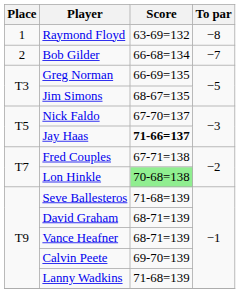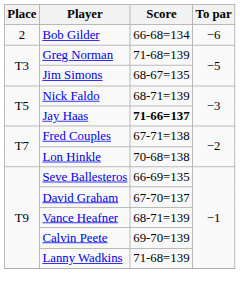 <table class="wikitable">
 <tr>
 <th>Place</th>
 <th>Player</th>
 <th>Score</th>
 <th>To par</th>
 </tr>
 <tr>
-<td align="center">1</td>
-<td> <a href='#'>Raymond Floyd</a></td>
-<td>63-69=132</td>
-<td align="center">−8</td>
-</tr>
-<tr>
 <td align="center">2</td>
 <td> <a href='#'>Bob Gilder</a></td>
 <td>66-68=134</td>
-<td align="center">−7</td>
+<td align="center">−6</td>
 </tr>
 <tr>
 <td rowspan=2 align="center">T3</td>
 <td> <a href='#'>Greg Norman</a></td>
-<td>66-69=135</td>
+<td>71-68=139</td>
 <td rowspan=2 align="center">−5</td>
 </tr>
 <tr>
 <td> <a href='#'>Jim Simons</a></td>
 <td>68-67=135</td>
 </tr>
 <tr>
 <td rowspan=2 align="center">T5</td>
 <td> <a href='#'>Nick Faldo</a></td>
-<td>67-70=137</td>
+<td>68-71=139</td>
 <td rowspan=2 align="center">−3</td>
 </tr>
 <tr>
 <td> <a href='#'>Jay Haas</a></td>
 <td><strong>71-66=137</strong></td>
 </tr>
 <tr>
 <td rowspan=2 align="center">T7</td>
 <td> <a href='#'>Fred Couples</a></td>
 <td>67-71=138</td>
 <td rowspan=2 align="center">−2</td>
 </tr>
 <tr>
 <td> <a href='#'>Lon Hinkle</a></td>
-<td style="background: lightgreen;">70-68=138</td>
+<td>70-68=138</td>
 </tr>
 <tr>
 <td rowspan=5 align="center">T9</td>
 <td> <a href='#'>Seve Ballesteros</a></td>
-<td>71-68=139</td>
+<td>66-69=135</td>
 <td rowspan=5 align="center">−1</td>
 </tr>
 <tr>
 <td> <a href='#'>David Graham</a></td>
-<td>68-71=139</td>
+<td>67-70=137</td>
 </tr>
 <tr>
 <td> <a href='#'>Vance Heafner</a></td>
 <td>68-71=139</td>
 </tr>
 <tr>
 <td> <a href='#'>Calvin Peete</a></td>
 <td>69-70=139</td>
 </tr>
 <tr>
 <td> <a href='#'>Lanny Wadkins</a></td>
 <td>71-68=139</td>
 </tr>
 <tr>
 </tr>
 </table>
